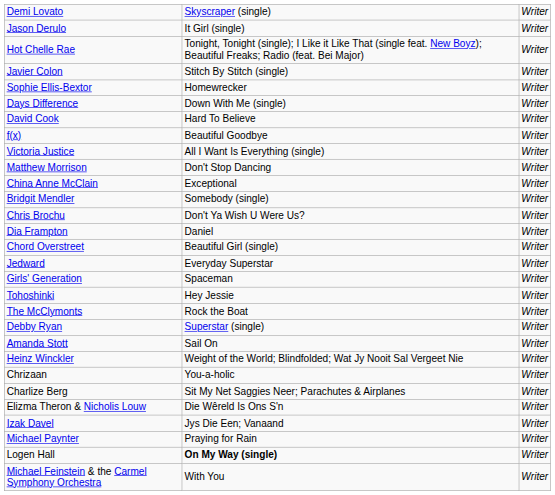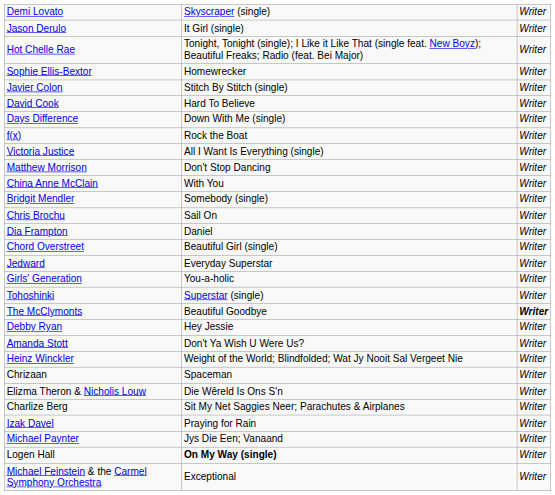 <table class="wikitable">
 <tr>
 <td><a href='#'>Demi Lovato</a></td>
 <td><a href='#'>Skyscraper</a> (single)</td>
 <td><em>Writer</em></td>
 </tr>
 <tr>
 <td><a href='#'>Jason Derulo</a></td>
 <td>It Girl (single)</td>
 <td><em>Writer</em></td>
 </tr>
 <tr>
 <td><a href='#'>Hot Chelle Rae</a></td>
 <td>Tonight, Tonight (single); I Like it Like That (single feat. <a href='#'>New Boyz</a>); Beautiful Freaks; Radio (feat. Bei Major)</td>
 <td><em>Writer</em></td>
 </tr>
 <tr>
+<td><a href='#'>Sophie Ellis-Bextor</a></td>
+<td>Homewrecker</td>
+<td><em>Writer</em></td>
+</tr>
+<tr>
 <td><a href='#'>Javier Colon</a></td>
 <td>Stitch By Stitch (single)</td>
 <td><em>Writer</em></td>
 </tr>
 <tr>
-<td><a href='#'>Sophie Ellis-Bextor</a></td>
-<td>Homewrecker</td>
+<td><a href='#'>David Cook</a></td>
+<td>Hard To Believe</td>
 <td><em>Writer</em></td>
 </tr>
 <tr>
 <td><a href='#'>Days Difference</a></td>
 <td>Down With Me (single)</td>
 <td><em>Writer</em></td>
 </tr>
 <tr>
-<td><a href='#'>David Cook</a></td>
-<td>Hard To Believe</td>
-<td><em>Writer</em></td>
-</tr>
-<tr>
 <td><a href='#'>f(x)</a></td>
-<td>Beautiful Goodbye</td>
+<td>Rock the Boat</td>
 <td><em>Writer</em></td>
 </tr>
 <tr>
 <td><a href='#'>Victoria Justice</a></td>
 <td>All I Want Is Everything (single)</td>
 <td><em>Writer</em></td>
 </tr>
 <tr>
 <td><a href='#'>Matthew Morrison</a></td>
 <td>Don't Stop Dancing</td>
 <td><em>Writer</em></td>
 </tr>
 <tr>
 <td><a href='#'>China Anne McClain</a></td>
-<td>Exceptional</td>
+<td>With You</td>
 <td><em>Writer</em></td>
 </tr>
 <tr>
 <td><a href='#'>Bridgit Mendler</a></td>
 <td>Somebody (single)</td>
 <td><em>Writer</em></td>
 </tr>
 <tr>
 <td><a href='#'>Chris Brochu</a></td>
-<td>Don't Ya Wish U Were Us?</td>
+<td>Sail On</td>
 <td><em>Writer</em></td>
 </tr>
 <tr>
 <td><a href='#'>Dia Frampton</a></td>
 <td>Daniel</td>
 <td><em>Writer</em></td>
 </tr>
 <tr>
 <td><a href='#'>Chord Overstreet</a></td>
 <td>Beautiful Girl (single)</td>
 <td><em>Writer</em></td>
 </tr>
 <tr>
 <td><a href='#'>Jedward</a></td>
 <td>Everyday Superstar</td>
 <td><em>Writer</em></td>
 </tr>
 <tr>
 <td><a href='#'>Girls' Generation</a></td>
-<td>Spaceman</td>
+<td>You-a-holic</td>
 <td><em>Writer</em></td>
 </tr>
 <tr>
 <td><a href='#'>Tohoshinki</a></td>
+<td><a href='#'>Superstar</a> (single)</td>
+<td><em>Writer</em></td>
+</tr>
+<tr>
+<td><a href='#'>The McClymonts</a></td>
+<td>Beautiful Goodbye</td>
+<td><strong><em>Writer</em></strong></td>
+</tr>
+<tr>
+<td><a href='#'>Debby Ryan</a></td>
 <td>Hey Jessie</td>
 <td><em>Writer</em></td>
 </tr>
 <tr>
-<td><a href='#'>The McClymonts</a></td>
-<td>Rock the Boat</td>
-<td><em>Writer</em></td>
-</tr>
-<tr>
-<td><a href='#'>Debby Ryan</a></td>
-<td><a href='#'>Superstar</a> (single)</td>
-<td><em>Writer</em></td>
-</tr>
-<tr>
 <td><a href='#'>Amanda Stott</a></td>
-<td>Sail On</td>
+<td>Don't Ya Wish U Were Us?</td>
 <td><em>Writer</em></td>
 </tr>
 <tr>
 <td><a href='#'>Heinz Winckler</a></td>
 <td>Weight of the World; Blindfolded; Wat Jy Nooit Sal Vergeet Nie</td>
 <td><em>Writer</em></td>
 </tr>
 <tr>
 <td>Chrizaan</td>
-<td>You-a-holic</td>
+<td>Spaceman</td>
+<td><em>Writer</em></td>
+</tr>
+<tr>
+<td>Elizma Theron & <a href='#'>Nicholis Louw</a></td>
+<td>Die Wêreld Is Ons S'n</td>
 <td><em>Writer</em></td>
 </tr>
 <tr>
 <td>Charlize Berg</td>
 <td>Sit My Net Saggies Neer; Parachutes & Airplanes</td>
 <td><em>Writer</em></td>
 </tr>
 <tr>
-<td>Elizma Theron & <a href='#'>Nicholis Louw</a></td>
-<td>Die Wêreld Is Ons S'n</td>
-<td><em>Writer</em></td>
-</tr>
-<tr>
 <td><a href='#'>Izak Davel</a></td>
-<td>Jys Die Een; Vanaand</td>
+<td>Praying for Rain</td>
 <td><em>Writer</em></td>
 </tr>
 <tr>
 <td><a href='#'>Michael Paynter</a></td>
-<td>Praying for Rain</td>
+<td>Jys Die Een; Vanaand</td>
 <td><em>Writer</em></td>
 </tr>
 <tr>
 <td>Logen Hall</td>
 <td><strong>On My Way (single)</strong></td>
 <td><em>Writer</em></td>
 </tr>
 <tr>
 <td><a href='#'>Michael Feinstein</a> & the <a href='#'>Carmel Symphony Orchestra</a></td>
-<td>With You</td>
+<td>Exceptional</td>
 <td><em>Writer</em></td>
 </tr>
 </table>
